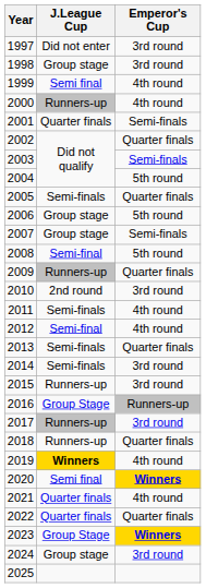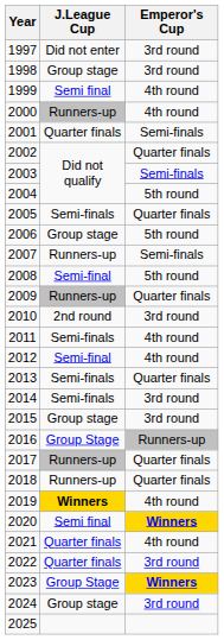 <table class="wikitable" style="width:30%; text-align: center;">
 <tr>
 <th>Year</th>
 <th>J.League Cup</th>
 <th>Emperor's Cup</th>
 </tr>
 <tr>
 <td>1997</td>
 <td>Did not enter</td>
 <td>3rd round</td>
 </tr>
 <tr>
 <td>1998</td>
 <td>Group stage</td>
 <td>3rd round</td>
 </tr>
 <tr>
 <td>1999</td>
 <td><a href='#'>Semi final</a></td>
 <td>4th round</td>
 </tr>
 <tr>
 <td>2000</td>
 <td bgcolor="silver">Runners-up</td>
 <td>4th round</td>
 </tr>
 <tr>
 <td>2001</td>
 <td>Quarter finals</td>
 <td>Semi-finals</td>
 </tr>
 <tr>
 <td>2002</td>
 <td rowspan="3">Did not qualify</td>
 <td>Quarter finals</td>
 </tr>
 <tr>
 <td>2003</td>
 <td><a href='#'>Semi-finals</a></td>
 </tr>
 <tr>
 <td>2004</td>
 <td>5th round</td>
 </tr>
 <tr>
 <td>2005</td>
 <td>Semi-finals</td>
 <td>Quarter finals</td>
 </tr>
 <tr>
 <td>2006</td>
 <td>Group stage</td>
 <td>5th round</td>
 </tr>
 <tr>
 <td>2007</td>
-<td>Group stage</td>
+<td>Runners-up</td>
 <td>Semi-finals</td>
 </tr>
 <tr>
 <td>2008</td>
 <td><a href='#'>Semi-final</a></td>
 <td>5th round</td>
 </tr>
 <tr>
 <td>2009</td>
 <td bgcolor="silver">Runners-up</td>
 <td>Quarter finals</td>
 </tr>
 <tr>
 <td>2010</td>
 <td>2nd round</td>
 <td>3rd round</td>
 </tr>
 <tr>
 <td>2011</td>
 <td>Semi-finals</td>
 <td>4th round</td>
 </tr>
 <tr>
 <td>2012</td>
 <td><a href='#'>Semi-final</a></td>
 <td>4th round</td>
 </tr>
 <tr>
 <td>2013</td>
 <td>Semi-finals</td>
 <td>Quarter finals</td>
 </tr>
 <tr>
 <td>2014</td>
 <td>Semi-finals</td>
 <td>3rd round</td>
 </tr>
 <tr>
 <td>2015</td>
-<td>Runners-up</td>
+<td>Group stage</td>
 <td>3rd round</td>
 </tr>
 <tr>
 <td>2016</td>
 <td><a href='#'>Group Stage</a></td>
 <td bgcolor="silver">Runners-up</td>
 </tr>
 <tr>
 <td>2017</td>
 <td bgcolor="silver">Runners-up</td>
-<td><a href='#'>3rd round</a></td>
+<td>Quarter finals</td>
 </tr>
 <tr>
 <td>2018</td>
 <td>Runners-up</td>
 <td>Quarter finals</td>
 </tr>
 <tr>
 <td>2019</td>
 <td bgcolor="gold"><strong>Winners</strong></td>
 <td>4th round</td>
 </tr>
 <tr>
 <td>2020</td>
 <td><a href='#'>Semi final</a></td>
 <td bgcolor="gold"><a href='#'><strong>Winners</strong></a></td>
 </tr>
 <tr>
 <td>2021</td>
 <td><a href='#'>Quarter finals</a></td>
 <td>4th round</td>
 </tr>
 <tr>
 <td>2022</td>
 <td><a href='#'>Quarter finals</a></td>
-<td>Quarter finals</td>
+<td><a href='#'>3rd round</a></td>
 </tr>
 <tr>
 <td>2023</td>
 <td><a href='#'>Group Stage</a></td>
 <td bgcolor="gold"><a href='#'><strong>Winners</strong></a></td>
 </tr>
 <tr>
 <td>2024</td>
 <td>Group stage</td>
 <td><a href='#'>3rd round</a></td>
 </tr>
 <tr>
 <td>2025</td>
 <td></td>
 <td></td>
 </tr>
 </table>
